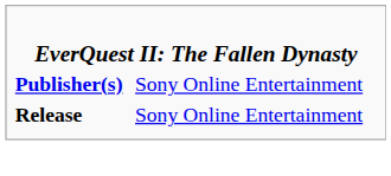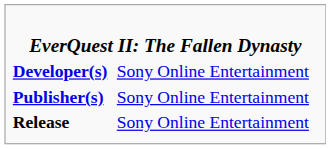 <table class="infobox" style="float:right; width:264px; font-size:90%;">
 <tr>
 <td colspan=2 style="font-size:110%; text-align:center;"><br><strong><em>EverQuest II: The Fallen Dynasty</em></strong><br></td>
+</tr>
+<tr>
+<td><strong><a href='#'>Developer(s)</a></strong></td>
+<td><a href='#'>Sony Online Entertainment</a></td>
 </tr>
 <tr>
 <td><strong><a href='#'>Publisher(s)</a></strong></td>
 <td><a href='#'>Sony Online Entertainment</a></td>
 </tr>
 <tr>
 <td><strong>Release</strong></td>
 <td><a href='#'>Sony Online Entertainment</a></td>
 </tr>
 <tr>
 </tr>
 </table>
